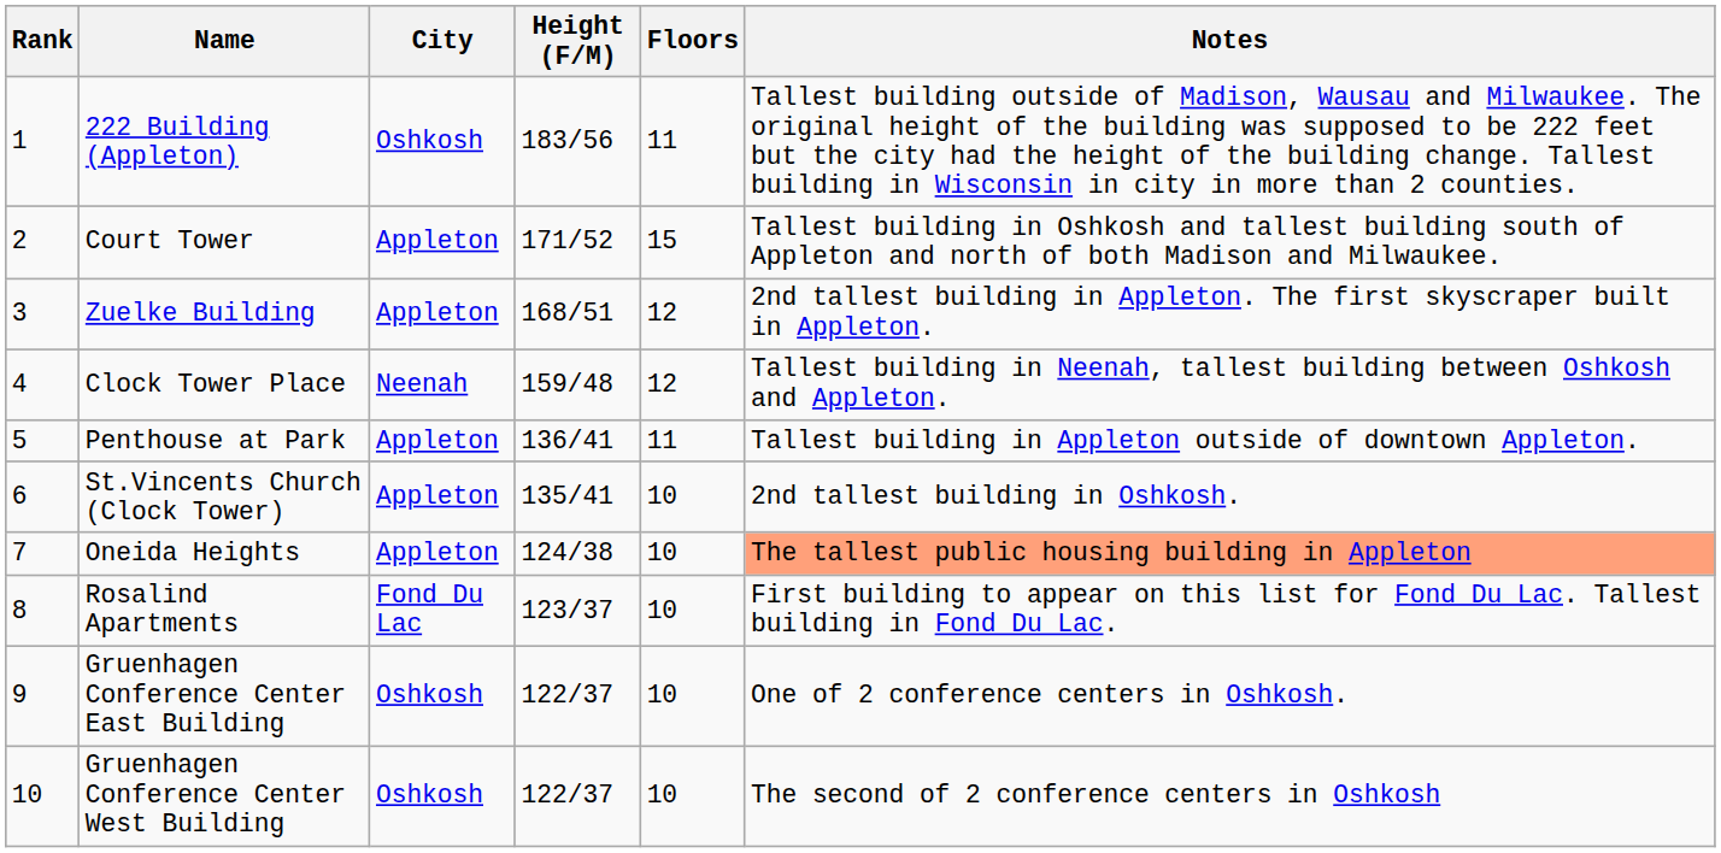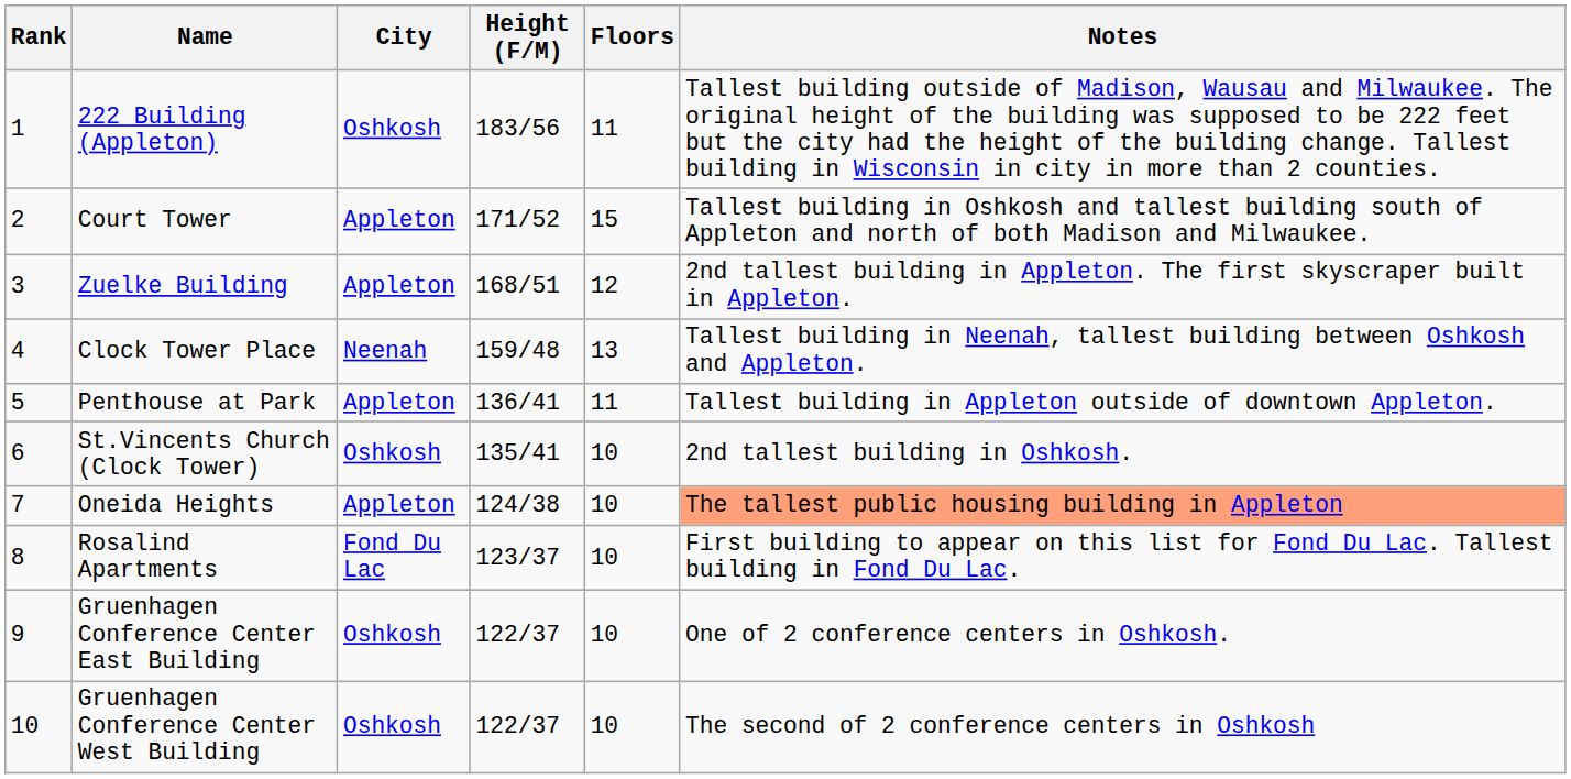 <table class="wikitable sortable">
 <tr>
 <th>Rank</th>
 <th>Name</th>
 <th>City</th>
 <th>Height (F/M)</th>
 <th>Floors</th>
 <th>Notes</th>
 </tr>
 <tr>
 <td>1</td>
 <td><a href='#'>222 Building (Appleton)</a></td>
 <td><a href='#'>Oshkosh</a></td>
 <td>183/56</td>
 <td>11</td>
 <td>Tallest building outside of <a href='#'>Madison</a>, <a href='#'>Wausau</a> and <a href='#'>Milwaukee</a>. The original height of the building was supposed to be 222 feet but the city had the height of the building change. Tallest building in <a href='#'>Wisconsin</a> in city in more than 2 counties.</td>
 </tr>
 <tr>
 <td>2</td>
 <td>Court Tower</td>
 <td><a href='#'>Appleton</a></td>
 <td>171/52</td>
 <td>15</td>
 <td>Tallest building in Oshkosh and tallest building south of Appleton and north of both Madison and Milwaukee.</td>
 </tr>
 <tr>
 <td>3</td>
 <td><a href='#'>Zuelke Building</a></td>
 <td><a href='#'>Appleton</a></td>
 <td>168/51</td>
 <td>12</td>
 <td>2nd tallest building in <a href='#'>Appleton</a>. The first skyscraper built in <a href='#'>Appleton</a>.</td>
 </tr>
 <tr>
 <td>4</td>
 <td>Clock Tower Place</td>
 <td><a href='#'>Neenah</a></td>
 <td>159/48</td>
-<td>12</td>
+<td>13</td>
 <td>Tallest building in <a href='#'>Neenah</a>, tallest building between <a href='#'>Oshkosh</a> and <a href='#'>Appleton</a>.</td>
 </tr>
 <tr>
 <td>5</td>
 <td>Penthouse at Park</td>
 <td><a href='#'>Appleton</a></td>
 <td>136/41</td>
 <td>11</td>
 <td>Tallest building in <a href='#'>Appleton</a> outside of downtown <a href='#'>Appleton</a>.</td>
 </tr>
 <tr>
 <td>6</td>
 <td>St.Vincents Church (Clock Tower)</td>
-<td><a href='#'>Appleton</a></td>
+<td><a href='#'>Oshkosh</a></td>
 <td>135/41</td>
 <td>10</td>
 <td>2nd tallest building in <a href='#'>Oshkosh</a>.</td>
 </tr>
 <tr>
 <td>7</td>
 <td>Oneida Heights</td>
 <td><a href='#'>Appleton</a></td>
 <td>124/38</td>
 <td>10</td>
 <td style="background: lightsalmon;">The tallest public housing building in <a href='#'>Appleton</a></td>
 </tr>
 <tr>
 <td>8</td>
 <td>Rosalind Apartments</td>
 <td><a href='#'>Fond Du Lac</a></td>
 <td>123/37</td>
 <td>10</td>
 <td>First building to appear on this list for <a href='#'>Fond Du Lac</a>. Tallest building in <a href='#'>Fond Du Lac</a>.</td>
 </tr>
 <tr>
 <td>9</td>
 <td>Gruenhagen Conference Center East Building</td>
 <td><a href='#'>Oshkosh</a></td>
 <td>122/37</td>
 <td>10</td>
 <td>One of 2 conference centers in <a href='#'>Oshkosh</a>.</td>
 </tr>
 <tr>
 <td>10</td>
 <td>Gruenhagen Conference Center West Building</td>
 <td><a href='#'>Oshkosh</a></td>
 <td>122/37</td>
 <td>10</td>
 <td>The second of 2 conference centers in <a href='#'>Oshkosh</a></td>
 </tr>
 </table>
